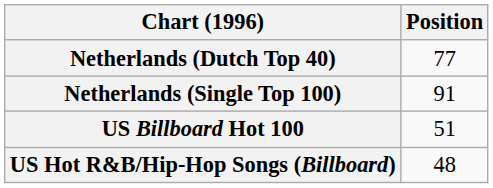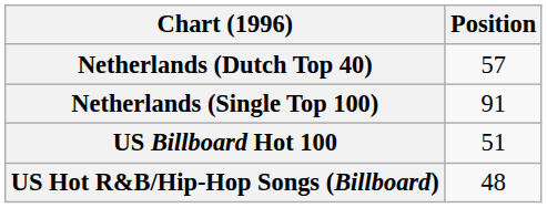 <table class="wikitable sortable plainrowheaders">
 <tr>
 <th>Chart (1996)</th>
 <th>Position</th>
 </tr>
 <tr>
 <th scope="row">Netherlands (Dutch Top 40)</th>
-<td align="center">77</td>
+<td align="center">57</td>
 </tr>
 <tr>
 <th scope="row">Netherlands (Single Top 100)</th>
 <td align="center">91</td>
 </tr>
 <tr>
 <th scope="row">US <em>Billboard</em> Hot 100</th>
 <td align="center">51</td>
 </tr>
 <tr>
 <th scope="row">US Hot R&B/Hip-Hop Songs (<em>Billboard</em>)</th>
 <td align="center">48</td>
 </tr>
 </table>
